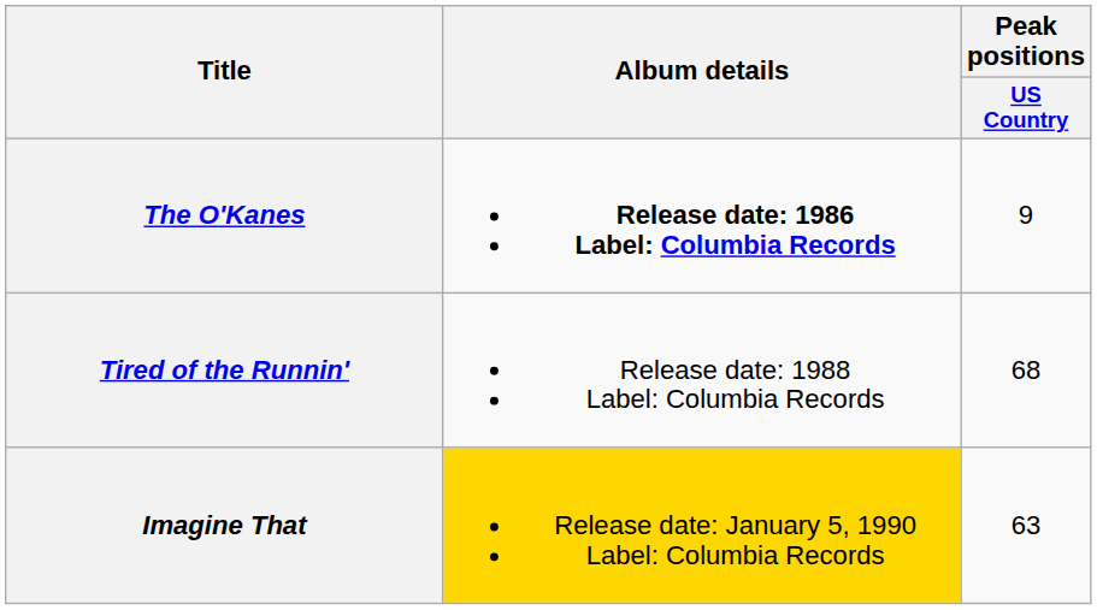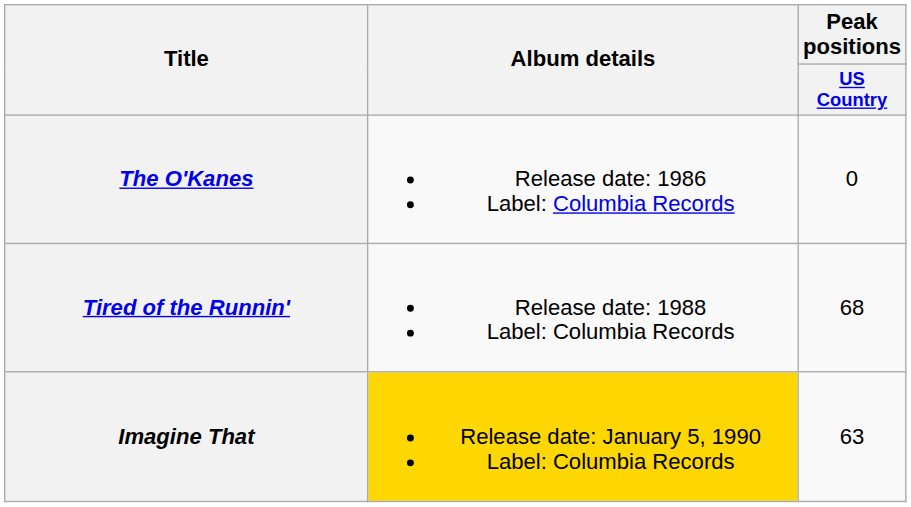 <table class="wikitable plainrowheaders" style="text-align:center;">
 <tr>
 <th rowspan="2" style="width:16em;">Title</th>
 <th rowspan="2" style="width:19em;">Album details</th>
 <th>Peak positions</th>
 </tr>
 <tr style="font-size:smaller;">
 <th width="65"><a href='#'>US Country</a></th>
 </tr>
 <tr>
 <th scope="row"><em><a href='#'>The O'Kanes</a></em></th>
-<td><strong><br><ul><li>Release date: 1986</li><li>Label: <a href='#'>Columbia Records</a></li></ul></strong></td>
-<td>9</td>
+<td><br><ul><li>Release date: 1986</li><li>Label: <a href='#'>Columbia Records</a></li></ul></td>
+<td>0</td>
 </tr>
 <tr>
 <th scope="row"><em><a href='#'>Tired of the Runnin'</a></em></th>
 <td><br><ul><li>Release date: 1988</li><li>Label: Columbia Records</li></ul></td>
 <td>68</td>
 </tr>
 <tr>
 <th scope="row"><em>Imagine That</em></th>
 <td style="background: gold;"><br><ul><li>Release date: January 5, 1990</li><li>Label: Columbia Records</li></ul></td>
 <td>63</td>
 </tr>
 </table>
